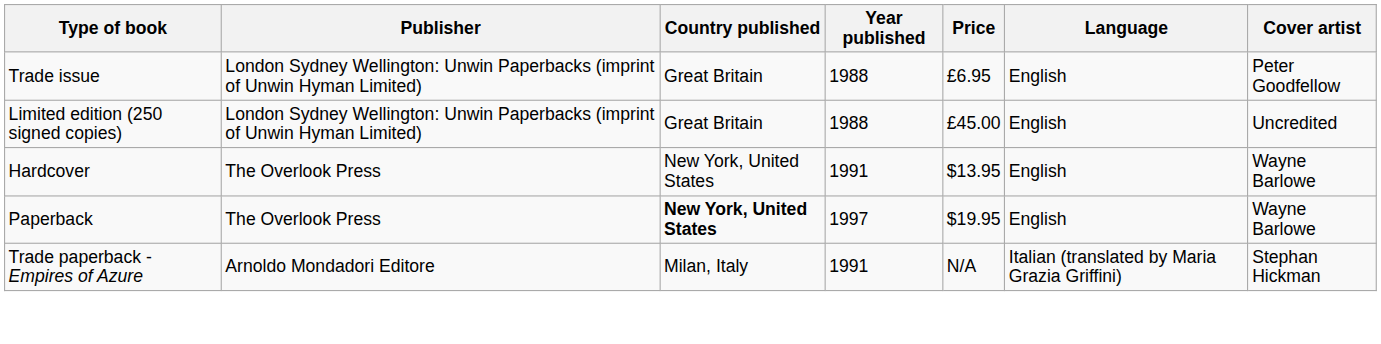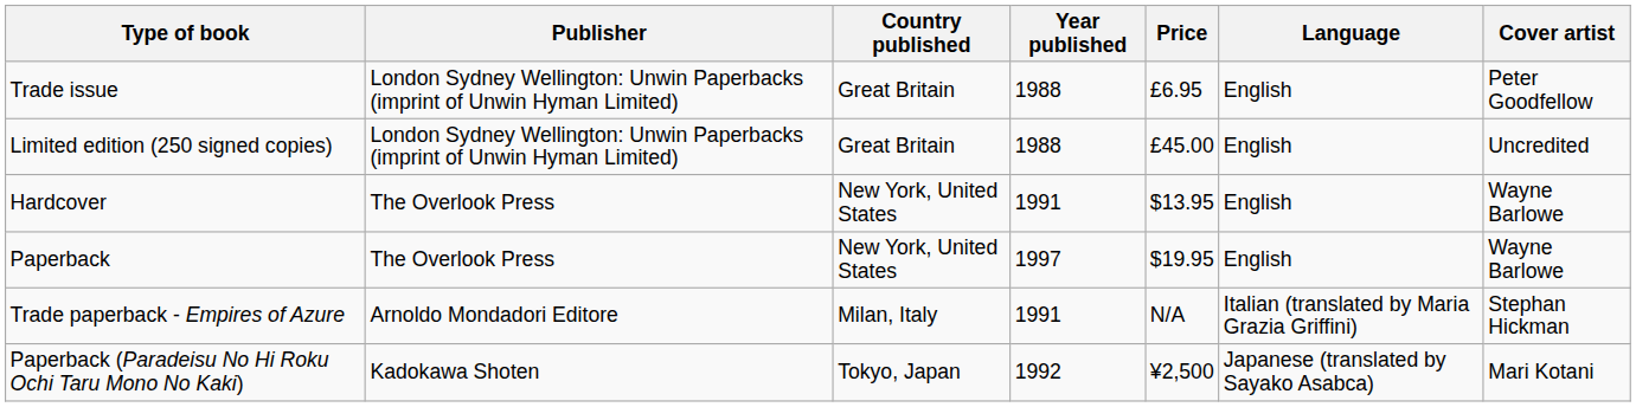 <table class="wikitable">
 <tr>
 <th>Type of book </th>
 <th>Publisher</th>
 <th>Country published</th>
 <th>Year published</th>
 <th>Price</th>
 <th>Language</th>
 <th>Cover artist</th>
 </tr>
 <tr>
 <td>Trade issue</td>
 <td>London Sydney Wellington: Unwin Paperbacks (imprint of Unwin Hyman Limited)</td>
 <td>Great Britain</td>
 <td>1988</td>
 <td>£6.95</td>
 <td>English</td>
 <td>Peter Goodfellow</td>
 </tr>
 <tr>
 <td>Limited edition (250 signed copies)</td>
 <td>London Sydney Wellington: Unwin Paperbacks (imprint of Unwin Hyman Limited)</td>
 <td>Great Britain</td>
 <td>1988</td>
 <td>£45.00</td>
 <td>English</td>
 <td>Uncredited</td>
 </tr>
 <tr>
 <td>Hardcover</td>
 <td>The Overlook Press</td>
 <td>New York, United States</td>
 <td>1991</td>
 <td>$13.95</td>
 <td>English</td>
 <td>Wayne Barlowe</td>
 </tr>
 <tr>
 <td>Paperback</td>
 <td>The Overlook Press</td>
-<td><strong>New York, United States</strong></td>
+<td>New York, United States</td>
 <td>1997</td>
 <td>$19.95</td>
 <td>English</td>
 <td>Wayne Barlowe</td>
 </tr>
 <tr>
 <td>Trade paperback - <em>Empires of Azure</em></td>
 <td>Arnoldo Mondadori Editore</td>
 <td>Milan, Italy</td>
 <td>1991</td>
 <td>N/A</td>
 <td>Italian (translated by Maria Grazia Griffini)</td>
 <td>Stephan Hickman</td>
 </tr>
+<tr>
+<td>Paperback (<em>Paradeisu No Hi Roku Ochi Taru Mono No Kaki</em>)</td>
+<td>Kadokawa Shoten</td>
+<td>Tokyo, Japan</td>
+<td>1992</td>
+<td>¥2,500</td>
+<td>Japanese (translated by Sayako Asabca)</td>
+<td>Mari Kotani</td>
+</tr>
 </table>
